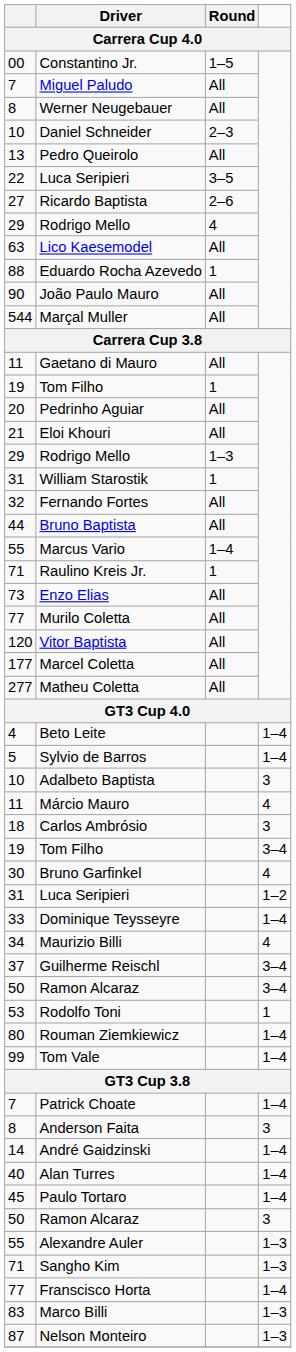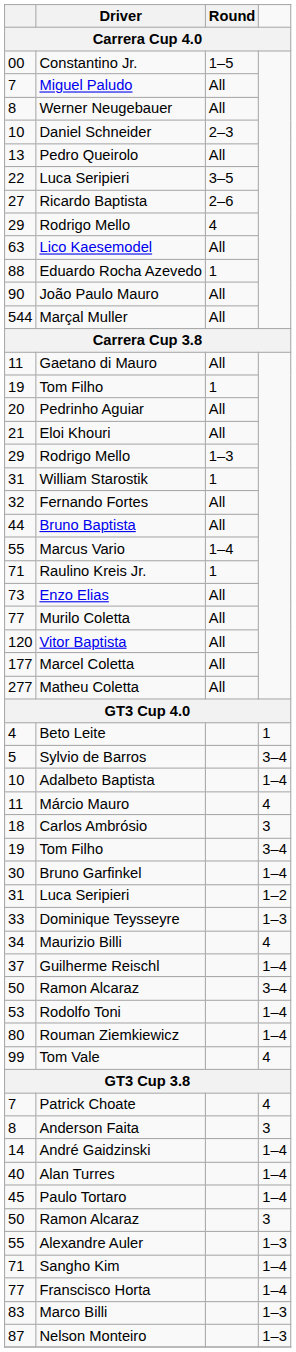 <table class="wikitable" style="font-size: 85%;">
 <tr>
 <th></th>
 <th>Driver</th>
 <th>Round</th>
 </tr>
 <tr>
 <th colspan=11>Carrera Cup 4.0</th>
 </tr>
 <tr>
 <td>00</td>
 <td> Constantino Jr.</td>
 <td>1–5</td>
 </tr>
 <tr>
 <td>7</td>
 <td> <a href='#'>Miguel Paludo</a></td>
 <td>All</td>
 </tr>
 <tr>
 <td>8</td>
 <td> Werner Neugebauer</td>
 <td>All</td>
 </tr>
 <tr>
 <td>10</td>
 <td> Daniel Schneider</td>
 <td>2–3</td>
 </tr>
 <tr>
 <td>13</td>
 <td> Pedro Queirolo</td>
 <td>All</td>
 </tr>
 <tr>
 <td>22</td>
 <td> Luca Seripieri</td>
 <td>3–5</td>
 </tr>
 <tr>
 <td>27</td>
 <td> Ricardo Baptista</td>
 <td>2–6</td>
 </tr>
 <tr>
 <td>29</td>
 <td> Rodrigo Mello</td>
 <td>4</td>
 </tr>
 <tr>
 <td>63</td>
 <td> <a href='#'>Lico Kaesemodel</a></td>
 <td>All</td>
 </tr>
 <tr>
 <td>88</td>
 <td> Eduardo Rocha Azevedo</td>
 <td>1</td>
 </tr>
 <tr>
 <td>90</td>
 <td> João Paulo Mauro</td>
 <td>All</td>
 </tr>
 <tr>
 <td>544</td>
 <td> Marçal Muller</td>
 <td>All</td>
 </tr>
 <tr>
 <th colspan=11>Carrera Cup 3.8</th>
 </tr>
 <tr>
 <td>11</td>
 <td> Gaetano di Mauro</td>
 <td>All</td>
 </tr>
 <tr>
 <td>19</td>
 <td> Tom Filho</td>
 <td>1</td>
 </tr>
 <tr>
 <td>20</td>
 <td> Pedrinho Aguiar</td>
 <td>All</td>
 </tr>
 <tr>
 <td>21</td>
 <td> Eloi Khouri</td>
 <td>All</td>
 </tr>
 <tr>
 <td>29</td>
 <td> Rodrigo Mello</td>
 <td>1–3</td>
 </tr>
 <tr>
 <td>31</td>
 <td> William Starostik</td>
 <td>1</td>
 </tr>
 <tr>
 <td>32</td>
 <td> Fernando Fortes</td>
 <td>All</td>
 </tr>
 <tr>
 <td>44</td>
 <td> <a href='#'>Bruno Baptista</a></td>
 <td>All</td>
 </tr>
 <tr>
 <td>55</td>
 <td> Marcus Vario</td>
 <td>1–4</td>
 </tr>
 <tr>
 <td>71</td>
 <td> Raulino Kreis Jr.</td>
 <td>1</td>
 </tr>
 <tr>
 <td>73</td>
 <td> <a href='#'>Enzo Elias</a></td>
 <td>All</td>
 </tr>
 <tr>
 <td>77</td>
 <td> Murilo Coletta</td>
 <td>All</td>
 </tr>
 <tr>
 <td>120</td>
 <td> <a href='#'>Vitor Baptista</a></td>
 <td>All</td>
 </tr>
 <tr>
 <td>177</td>
 <td> Marcel Coletta</td>
 <td>All</td>
 </tr>
 <tr>
 <td>277</td>
 <td> Matheu Coletta</td>
 <td>All</td>
 </tr>
 <tr>
 <th colspan=16>GT3 Cup 4.0</th>
 </tr>
 <tr>
 <td>4</td>
 <td> Beto Leite</td>
 <td></td>
-<td>1–4</td>
+<td>1</td>
 </tr>
 <tr>
 <td>5</td>
 <td> Sylvio de Barros</td>
 <td></td>
-<td>1–4</td>
+<td>3–4</td>
 </tr>
 <tr>
 <td>10</td>
 <td> Adalbeto Baptista</td>
 <td></td>
-<td>3</td>
+<td>1–4</td>
 </tr>
 <tr>
 <td>11</td>
 <td> Márcio Mauro</td>
 <td></td>
 <td>4</td>
 </tr>
 <tr>
 <td>18</td>
 <td> Carlos Ambrósio</td>
 <td></td>
 <td>3</td>
 </tr>
 <tr>
 <td>19</td>
 <td> Tom Filho</td>
 <td></td>
 <td>3–4</td>
 </tr>
 <tr>
 <td>30</td>
 <td> Bruno Garfinkel</td>
 <td></td>
-<td>4</td>
+<td>1–4</td>
 </tr>
 <tr>
 <td>31</td>
 <td> Luca Seripieri</td>
 <td></td>
 <td>1–2</td>
 </tr>
 <tr>
 <td>33</td>
 <td> Dominique Teysseyre</td>
 <td></td>
-<td>1–4</td>
+<td>1–3</td>
 </tr>
 <tr>
 <td>34</td>
 <td> Maurizio Billi</td>
 <td></td>
 <td>4</td>
 </tr>
 <tr>
 <td>37</td>
 <td> Guilherme Reischl</td>
 <td></td>
-<td>3–4</td>
+<td>1–4</td>
 </tr>
 <tr>
 <td>50</td>
 <td> Ramon Alcaraz</td>
 <td></td>
 <td>3–4</td>
 </tr>
 <tr>
 <td>53</td>
 <td> Rodolfo Toni</td>
 <td></td>
-<td>1</td>
+<td>1–4</td>
 </tr>
 <tr>
 <td>80</td>
 <td> Rouman Ziemkiewicz</td>
 <td></td>
 <td>1–4</td>
 </tr>
 <tr>
 <td>99</td>
 <td> Tom Vale</td>
 <td></td>
-<td>1–4</td>
+<td>4</td>
 </tr>
 <tr>
 <th colspan=11>GT3 Cup 3.8</th>
 </tr>
 <tr>
 <td>7</td>
 <td> Patrick Choate</td>
 <td></td>
-<td>1–4</td>
+<td>4</td>
 </tr>
 <tr>
 <td>8</td>
 <td> Anderson Faita</td>
 <td></td>
 <td>3</td>
 </tr>
 <tr>
 <td>14</td>
 <td> André Gaidzinski</td>
 <td></td>
 <td>1–4</td>
 </tr>
 <tr>
 <td>40</td>
 <td> Alan Turres</td>
 <td></td>
 <td>1–4</td>
 </tr>
 <tr>
 <td>45</td>
 <td> Paulo Tortaro</td>
 <td></td>
 <td>1–4</td>
 </tr>
 <tr>
 <td>50</td>
 <td> Ramon Alcaraz</td>
 <td></td>
 <td>3</td>
 </tr>
 <tr>
 <td>55</td>
 <td> Alexandre Auler</td>
 <td></td>
 <td>1–3</td>
 </tr>
 <tr>
 <td>71</td>
 <td> Sangho Kim</td>
 <td></td>
-<td>1–3</td>
+<td>1–4</td>
 </tr>
 <tr>
 <td>77</td>
 <td> Franscisco Horta</td>
 <td></td>
 <td>1–4</td>
 </tr>
 <tr>
 <td>83</td>
 <td> Marco Billi</td>
 <td></td>
 <td>1–3</td>
 </tr>
 <tr>
 <td>87</td>
 <td> Nelson Monteiro</td>
 <td></td>
 <td>1–3</td>
 </tr>
 <tr>
 </tr>
 </table>
